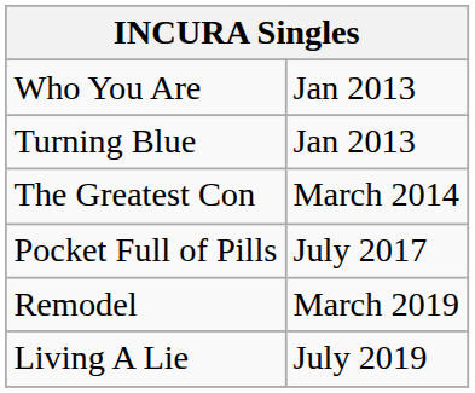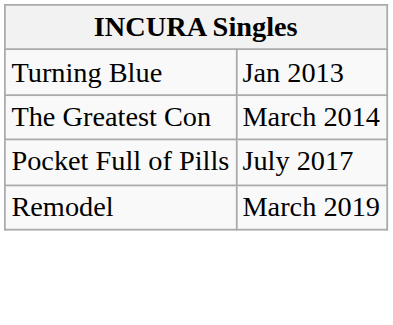 <table class="wikitable collapsible">
 <tr>
 <th colspan="2">INCURA Singles</th>
-</tr>
-<tr>
-<td>Who You Are</td>
-<td>Jan 2013</td>
 </tr>
 <tr>
 <td>Turning Blue</td>
 <td>Jan 2013</td>
 </tr>
 <tr>
 <td>The Greatest Con</td>
 <td>March 2014 </td>
 </tr>
 <tr>
 <td>Pocket Full of Pills</td>
 <td>July 2017</td>
 </tr>
 <tr>
 <td>Remodel</td>
 <td>March 2019</td>
 </tr>
-<tr>
-<td>Living A Lie</td>
-<td>July 2019</td>
-</tr>
 </table>
